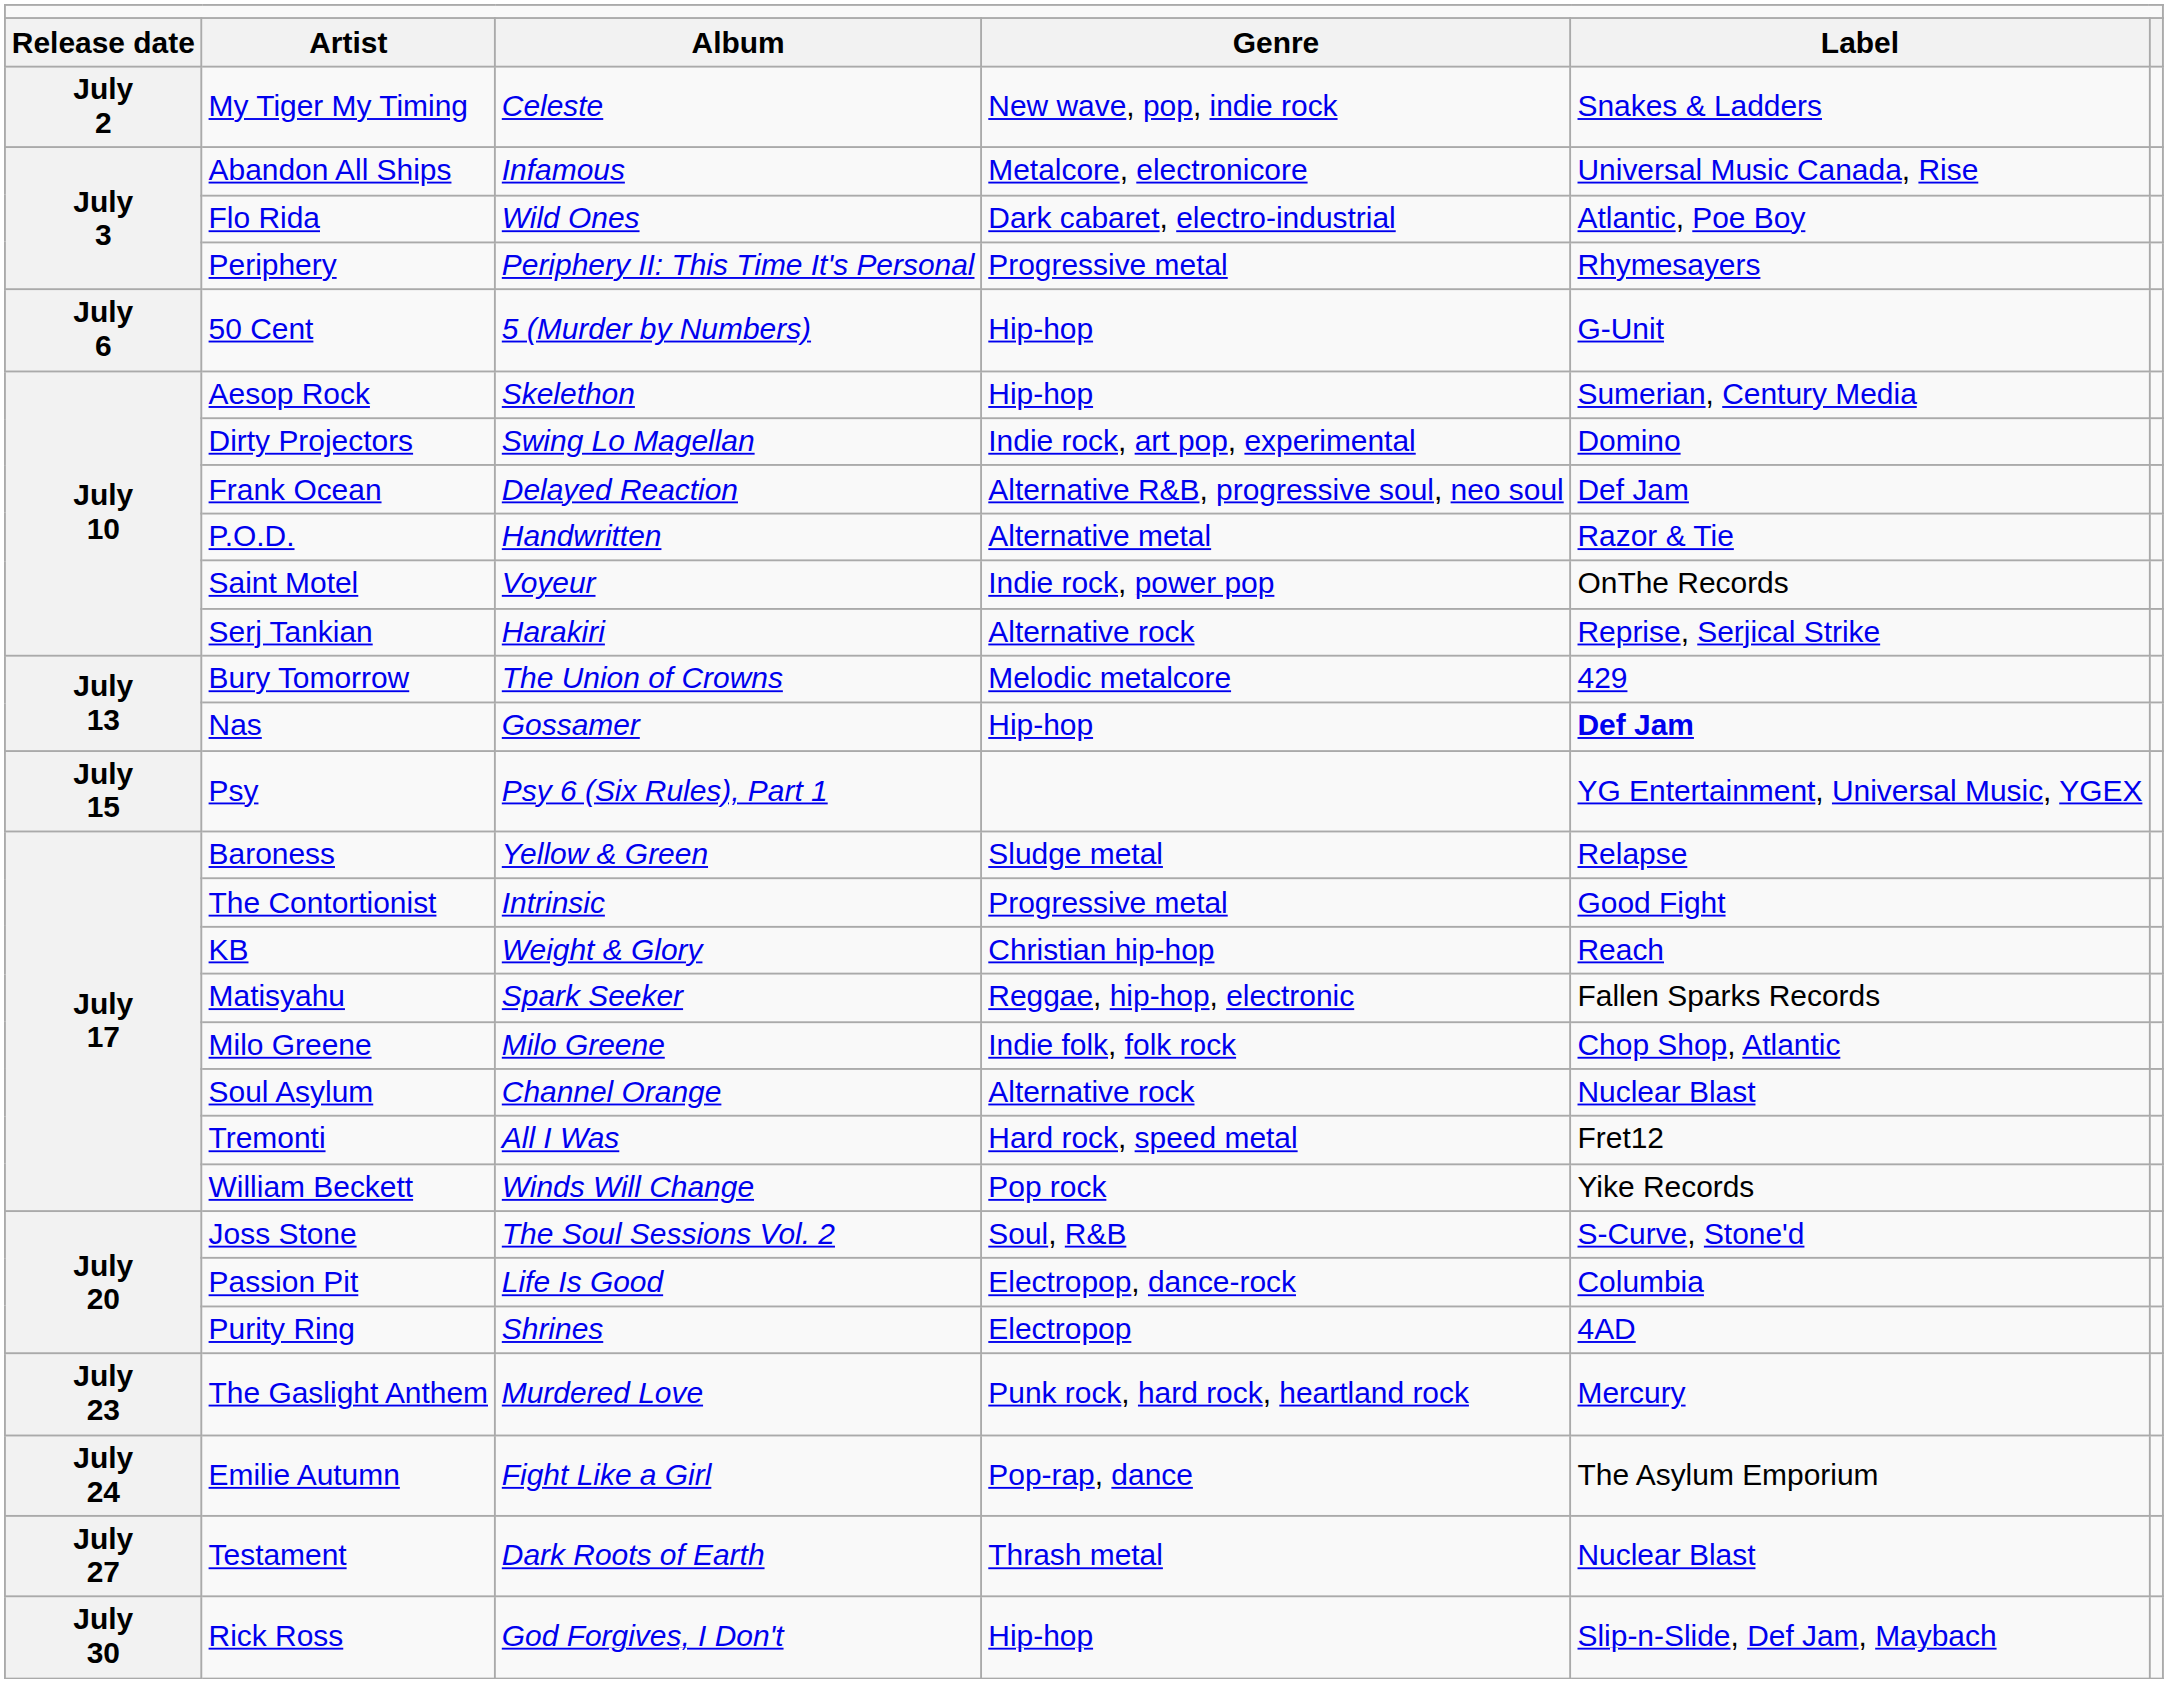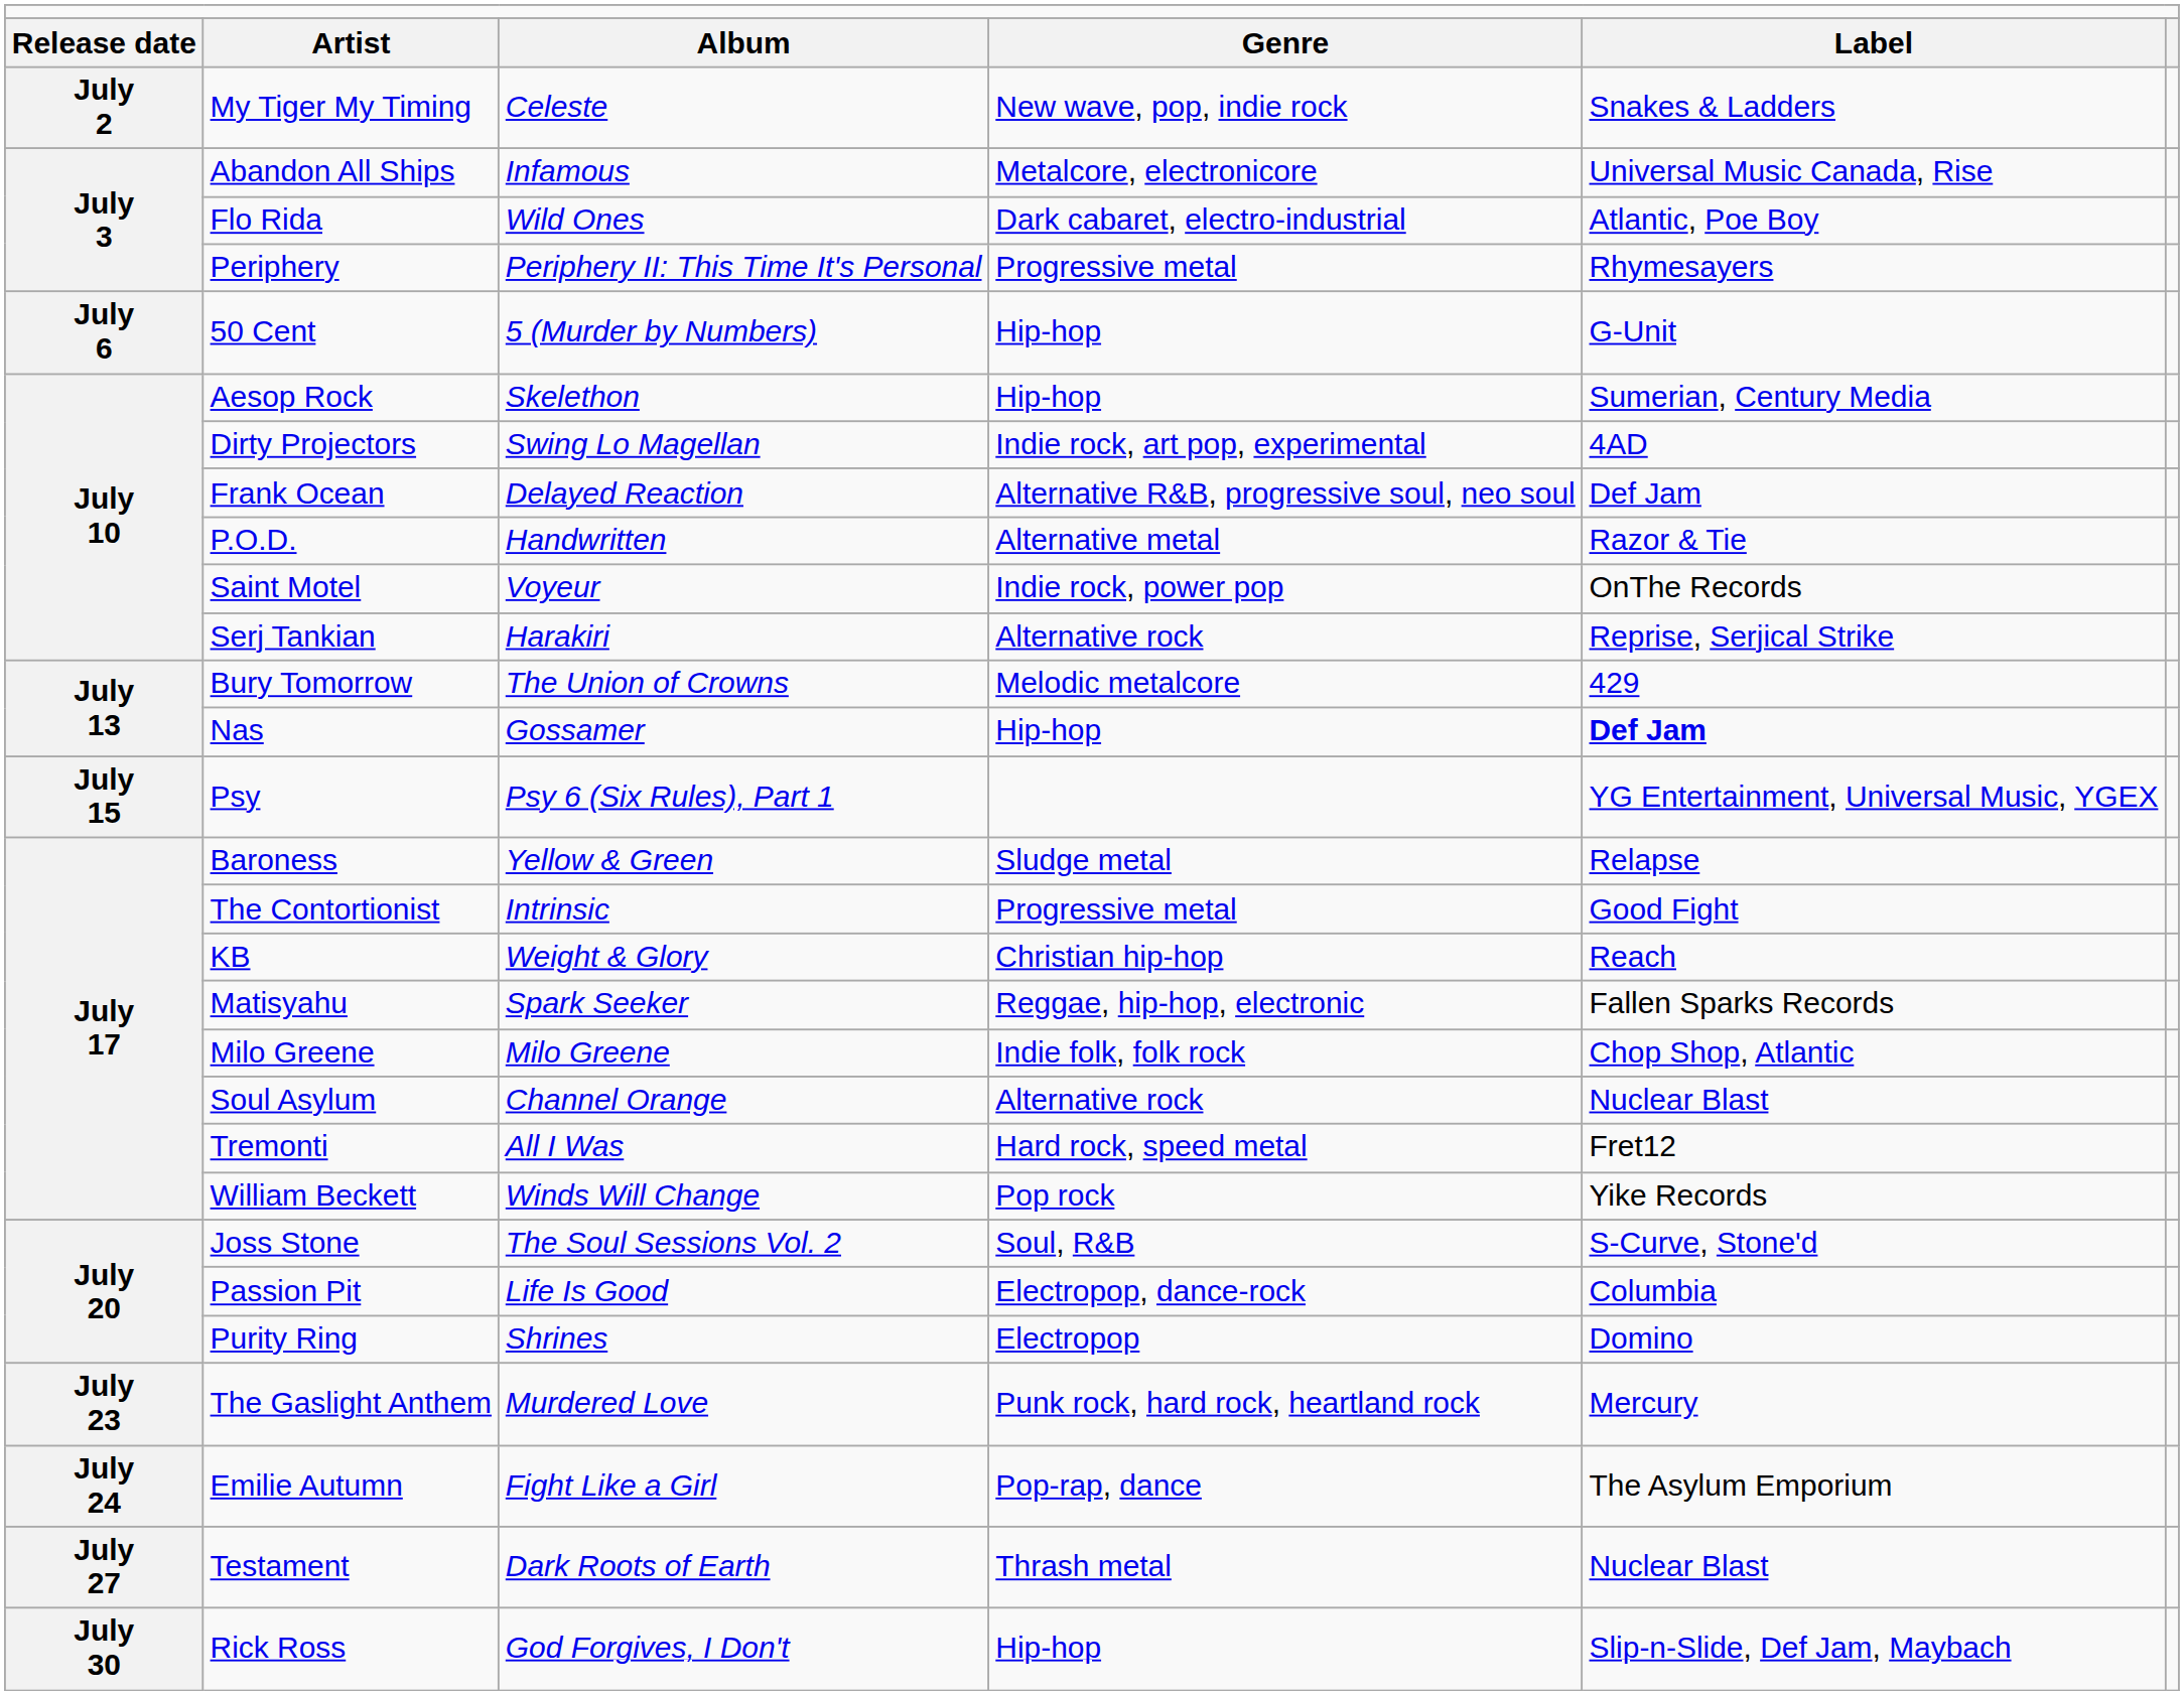 <table class="wikitable plainrowheaders">
 <tr>
 <td colspan="6" style="text-align:center;"></td>
 </tr>
 <tr>
 <th scope="col">Release date</th>
 <th scope="col">Artist</th>
 <th scope="col">Album</th>
 <th scope="col">Genre</th>
 <th scope="col">Label</th>
 <th scope="col"></th>
 </tr>
 <tr>
 <th scope="row" style="text-align:center;">July<br>2</th>
 <td><a href='#'>My Tiger My Timing</a></td>
 <td><em><a href='#'>Celeste</a></em></td>
 <td><a href='#'>New wave</a>, <a href='#'>pop</a>, <a href='#'>indie rock</a></td>
 <td><a href='#'>Snakes & Ladders</a></td>
 <td></td>
 </tr>
 <tr>
 <th scope="row" rowspan="3" style="text-align:center;">July<br>3</th>
 <td><a href='#'>Abandon All Ships</a></td>
 <td><em><a href='#'>Infamous</a></em></td>
 <td><a href='#'>Metalcore</a>, <a href='#'>electronicore</a></td>
 <td><a href='#'>Universal Music Canada</a>, <a href='#'>Rise</a></td>
 <td></td>
 </tr>
 <tr>
 <td><a href='#'>Flo Rida</a></td>
 <td><em><a href='#'>Wild Ones</a></em></td>
 <td><a href='#'>Dark cabaret</a>, <a href='#'>electro-industrial</a></td>
 <td><a href='#'>Atlantic</a>, <a href='#'>Poe Boy</a></td>
 <td></td>
 </tr>
 <tr>
 <td><a href='#'>Periphery</a></td>
 <td><em><a href='#'>Periphery II: This Time It's Personal</a></em></td>
 <td><a href='#'>Progressive metal</a></td>
 <td><a href='#'>Rhymesayers</a></td>
 <td></td>
 </tr>
 <tr>
 <th scope="row" style="text-align:center;">July<br>6</th>
 <td><a href='#'>50 Cent</a></td>
 <td><em><a href='#'>5 (Murder by Numbers)</a></em></td>
 <td><a href='#'>Hip-hop</a></td>
 <td><a href='#'>G-Unit</a></td>
 <td></td>
 </tr>
 <tr>
 <th scope="row" rowspan="6" style="text-align:center;">July<br>10</th>
 <td><a href='#'>Aesop Rock</a></td>
 <td><em><a href='#'>Skelethon</a></em></td>
 <td><a href='#'>Hip-hop</a></td>
 <td><a href='#'>Sumerian</a>, <a href='#'>Century Media</a></td>
 <td></td>
 </tr>
 <tr>
 <td><a href='#'>Dirty Projectors</a></td>
 <td><em><a href='#'>Swing Lo Magellan</a></em></td>
 <td><a href='#'>Indie rock</a>, <a href='#'>art pop</a>, <a href='#'>experimental</a></td>
-<td><a href='#'>Domino</a></td>
+<td><a href='#'>4AD</a></td>
 <td></td>
 </tr>
 <tr>
 <td><a href='#'>Frank Ocean</a></td>
 <td><em><a href='#'>Delayed Reaction</a></em></td>
 <td><a href='#'>Alternative R&B</a>, <a href='#'>progressive soul</a>, <a href='#'>neo soul</a></td>
 <td><a href='#'>Def Jam</a></td>
 <td></td>
 </tr>
 <tr>
 <td><a href='#'>P.O.D.</a></td>
 <td><em><a href='#'>Handwritten</a></em></td>
 <td><a href='#'>Alternative metal</a></td>
 <td><a href='#'>Razor & Tie</a></td>
 <td></td>
 </tr>
 <tr>
 <td><a href='#'>Saint Motel</a></td>
 <td><em><a href='#'>Voyeur</a></em></td>
 <td><a href='#'>Indie rock</a>, <a href='#'>power pop</a></td>
 <td>OnThe Records</td>
 <td></td>
 </tr>
 <tr>
 <td><a href='#'>Serj Tankian</a></td>
 <td><em><a href='#'>Harakiri</a></em></td>
 <td><a href='#'>Alternative rock</a></td>
 <td><a href='#'>Reprise</a>, <a href='#'>Serjical Strike</a></td>
 <td></td>
 </tr>
 <tr>
 <th scope="row" rowspan="2" style="text-align:center;">July<br>13</th>
 <td><a href='#'>Bury Tomorrow</a></td>
 <td><em><a href='#'>The Union of Crowns</a></em></td>
 <td><a href='#'>Melodic metalcore</a></td>
 <td><a href='#'>429</a></td>
 <td></td>
 </tr>
 <tr>
 <td><a href='#'>Nas</a></td>
 <td><em><a href='#'>Gossamer</a></em></td>
 <td><a href='#'>Hip-hop</a></td>
 <td><strong><a href='#'>Def Jam</a></strong></td>
 <td></td>
 </tr>
 <tr>
 <th scope="row" style="text-align:center;">July<br>15</th>
 <td><a href='#'>Psy</a></td>
 <td><em><a href='#'>Psy 6 (Six Rules), Part 1</a></em></td>
 <td></td>
 <td><a href='#'>YG Entertainment</a>, <a href='#'>Universal Music</a>, <a href='#'>YGEX</a></td>
 <td></td>
 </tr>
 <tr>
 <th scope="row" rowspan="8" style="text-align:center;">July<br>17</th>
 <td><a href='#'>Baroness</a></td>
 <td><em><a href='#'>Yellow & Green</a></em></td>
 <td><a href='#'>Sludge metal</a></td>
 <td><a href='#'>Relapse</a></td>
 <td></td>
 </tr>
 <tr>
 <td><a href='#'>The Contortionist</a></td>
 <td><em><a href='#'>Intrinsic</a></em></td>
 <td><a href='#'>Progressive metal</a></td>
 <td><a href='#'>Good Fight</a></td>
 <td></td>
 </tr>
 <tr>
 <td><a href='#'>KB</a></td>
 <td><em><a href='#'>Weight & Glory</a></em></td>
 <td><a href='#'>Christian hip-hop</a></td>
 <td><a href='#'>Reach</a></td>
 <td></td>
 </tr>
 <tr>
 <td><a href='#'>Matisyahu</a></td>
 <td><em><a href='#'>Spark Seeker</a></em></td>
 <td><a href='#'>Reggae</a>, <a href='#'>hip-hop</a>, <a href='#'>electronic</a></td>
 <td>Fallen Sparks Records</td>
 <td></td>
 </tr>
 <tr>
 <td><a href='#'>Milo Greene</a></td>
 <td><em><a href='#'>Milo Greene</a></em></td>
 <td><a href='#'>Indie folk</a>, <a href='#'>folk rock</a></td>
 <td><a href='#'>Chop Shop</a>, <a href='#'>Atlantic</a></td>
 <td></td>
 </tr>
 <tr>
 <td><a href='#'>Soul Asylum</a></td>
 <td><em><a href='#'>Channel Orange</a></em></td>
 <td><a href='#'>Alternative rock</a></td>
 <td><a href='#'>Nuclear Blast</a></td>
 <td></td>
 </tr>
 <tr>
 <td><a href='#'>Tremonti</a></td>
 <td><em><a href='#'>All I Was</a></em></td>
 <td><a href='#'>Hard rock</a>, <a href='#'>speed metal</a></td>
 <td>Fret12</td>
 <td></td>
 </tr>
 <tr>
 <td><a href='#'>William Beckett</a></td>
 <td><em><a href='#'>Winds Will Change</a></em></td>
 <td><a href='#'>Pop rock</a></td>
 <td>Yike Records</td>
 <td></td>
 </tr>
 <tr>
 <th scope="row" rowspan="3" style="text-align:center;">July<br>20</th>
 <td><a href='#'>Joss Stone</a></td>
 <td><em><a href='#'>The Soul Sessions Vol. 2</a></em></td>
 <td><a href='#'>Soul</a>, <a href='#'>R&B</a></td>
 <td><a href='#'>S-Curve</a>, <a href='#'>Stone'd</a></td>
 <td></td>
 </tr>
 <tr>
 <td><a href='#'>Passion Pit</a></td>
 <td><em><a href='#'>Life Is Good</a></em></td>
 <td><a href='#'>Electropop</a>, <a href='#'>dance-rock</a></td>
 <td><a href='#'>Columbia</a></td>
 <td></td>
 </tr>
 <tr>
 <td><a href='#'>Purity Ring</a></td>
 <td><em><a href='#'>Shrines</a></em></td>
 <td><a href='#'>Electropop</a></td>
-<td><a href='#'>4AD</a></td>
+<td><a href='#'>Domino</a></td>
 <td></td>
 </tr>
 <tr>
 <th scope="row" style="text-align:center;">July<br>23</th>
 <td><a href='#'>The Gaslight Anthem</a></td>
 <td><em><a href='#'>Murdered Love</a></em></td>
 <td><a href='#'>Punk rock</a>, <a href='#'>hard rock</a>, <a href='#'>heartland rock</a></td>
 <td><a href='#'>Mercury</a></td>
 <td></td>
 </tr>
 <tr>
 <th scope="row" style="text-align:center;">July<br>24</th>
 <td><a href='#'>Emilie Autumn</a></td>
 <td><em><a href='#'>Fight Like a Girl</a></em></td>
 <td><a href='#'>Pop-rap</a>, <a href='#'>dance</a></td>
 <td>The Asylum Emporium</td>
 <td></td>
 </tr>
 <tr>
 <th scope="row" style="text-align:center;">July<br>27</th>
 <td><a href='#'>Testament</a></td>
 <td><em><a href='#'>Dark Roots of Earth</a></em></td>
 <td><a href='#'>Thrash metal</a></td>
 <td><a href='#'>Nuclear Blast</a></td>
 <td></td>
 </tr>
 <tr>
 <th scope="row" style="text-align:center;">July<br>30</th>
 <td><a href='#'>Rick Ross</a></td>
 <td><em><a href='#'>God Forgives, I Don't</a></em></td>
 <td><a href='#'>Hip-hop</a></td>
 <td><a href='#'>Slip-n-Slide</a>, <a href='#'>Def Jam</a>, <a href='#'>Maybach</a></td>
 <td></td>
 </tr>
 </table>
